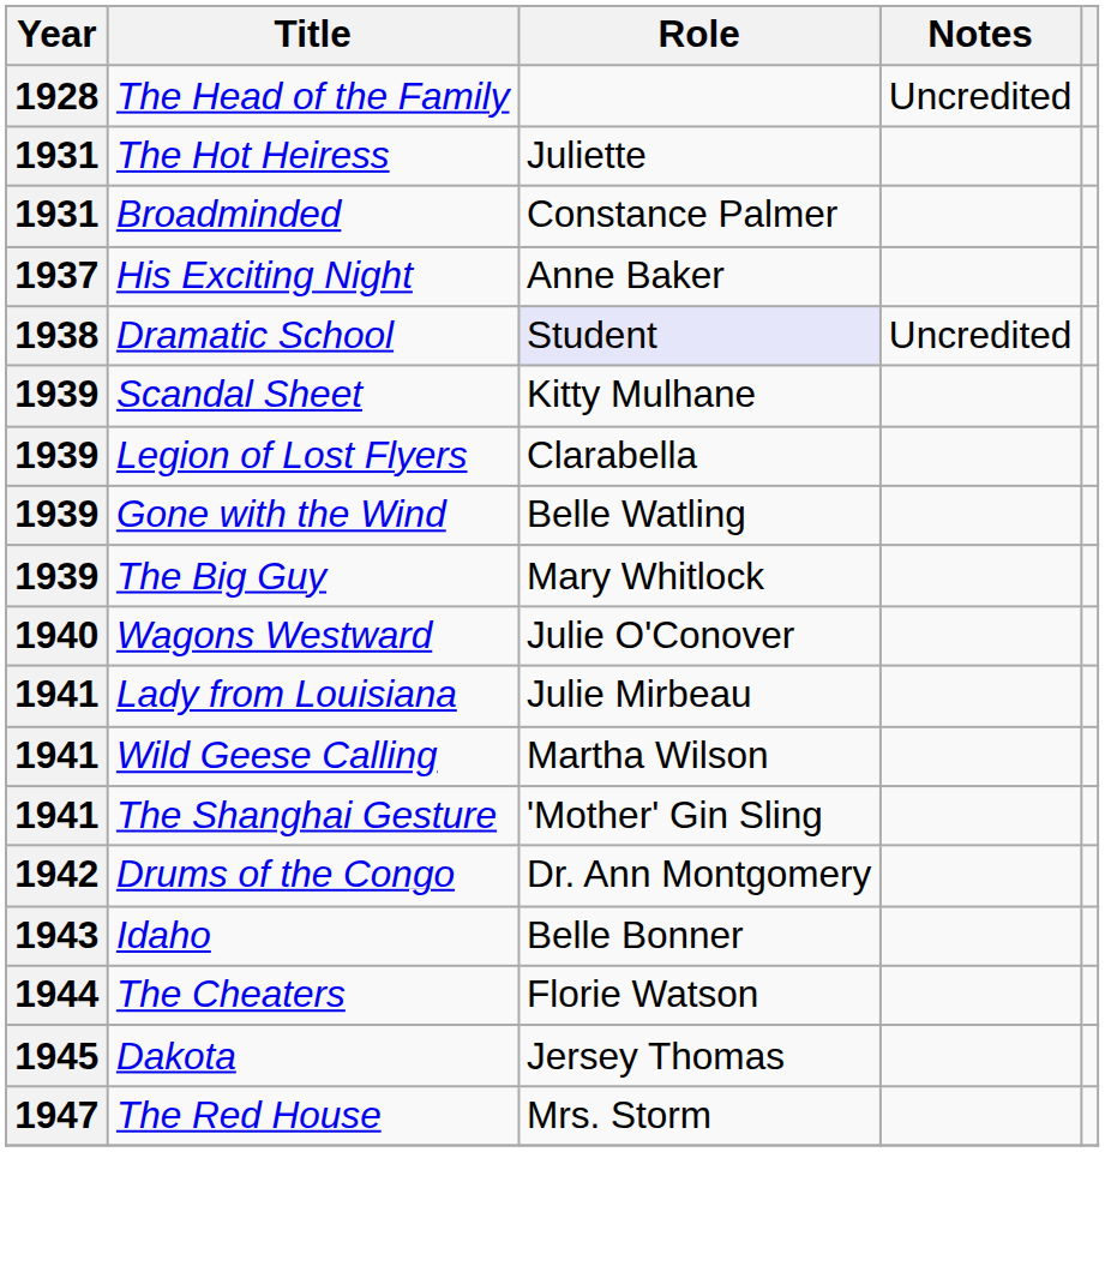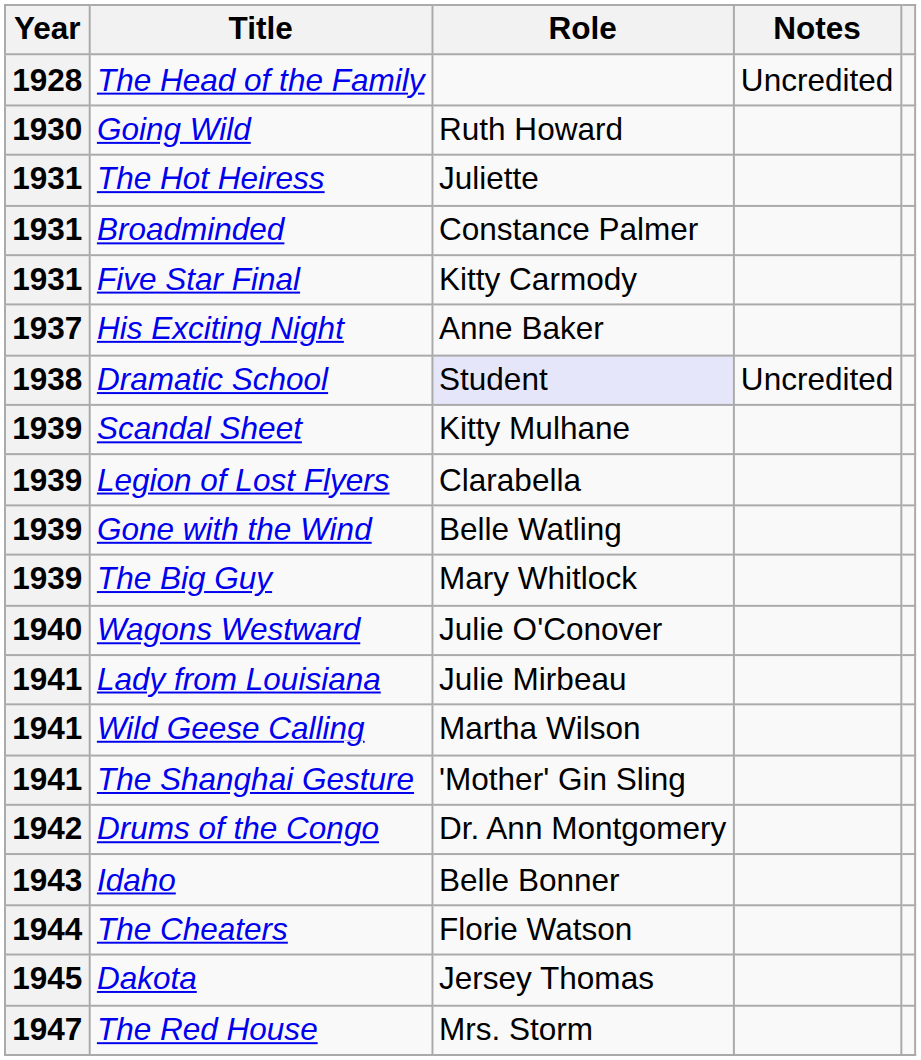 <table class="wikitable plainrowheaders sortable" style="margin-right: 0;">
 <tr>
 <th scope="col">Year</th>
 <th scope="col">Title</th>
 <th scope="col">Role</th>
 <th scope="col" class="unsortable">Notes</th>
 <th scope="col" class="unsortable"></th>
 </tr>
 <tr>
 <th scope="row">1928</th>
 <td><em><a href='#'>The Head of the Family</a></em></td>
 <td></td>
 <td>Uncredited</td>
 <td style="text-align:center;"></td>
 </tr>
 <tr>
+<th scope="row">1930</th>
+<td><em><a href='#'>Going Wild</a></em></td>
+<td>Ruth Howard</td>
+<td></td>
+<td style="text-align:center;"></td>
+</tr>
+<tr>
 <th scope="row">1931</th>
 <td><em><a href='#'>The Hot Heiress</a></em></td>
 <td>Juliette</td>
 <td></td>
 <td style="text-align:center;"></td>
 </tr>
 <tr>
 <th scope="row">1931</th>
 <td><em><a href='#'>Broadminded</a></em></td>
 <td>Constance Palmer</td>
+<td></td>
+<td style="text-align:center;"></td>
+</tr>
+<tr>
+<th scope="row">1931</th>
+<td><em><a href='#'>Five Star Final</a></em></td>
+<td>Kitty Carmody</td>
 <td></td>
 <td style="text-align:center;"></td>
 </tr>
 <tr>
 <th scope="row">1937</th>
 <td><em><a href='#'>His Exciting Night</a> </em></td>
 <td>Anne Baker</td>
 <td></td>
 <td style="text-align:center;"></td>
 </tr>
 <tr>
 <th scope="row">1938</th>
 <td><em><a href='#'>Dramatic School</a></em></td>
 <td style="background: lavender;">Student</td>
 <td>Uncredited</td>
 <td style="text-align:center;"></td>
 </tr>
 <tr>
 <th scope="row">1939</th>
 <td><em><a href='#'>Scandal Sheet</a></em></td>
 <td>Kitty Mulhane</td>
 <td></td>
 <td style="text-align:center;"></td>
 </tr>
 <tr>
 <th scope="row">1939</th>
 <td><em><a href='#'>Legion of Lost Flyers</a></em></td>
 <td>Clarabella</td>
 <td></td>
 <td style="text-align:center;"></td>
 </tr>
 <tr>
 <th scope="row">1939</th>
 <td><em><a href='#'>Gone with the Wind</a></em></td>
 <td>Belle Watling</td>
 <td></td>
 <td style="text-align:center;"></td>
 </tr>
 <tr>
 <th scope="row">1939</th>
 <td><em><a href='#'>The Big Guy</a></em></td>
 <td>Mary Whitlock</td>
 <td></td>
 <td style="text-align:center;"></td>
 </tr>
 <tr>
 <th scope="row">1940</th>
 <td><em><a href='#'>Wagons Westward</a></em></td>
 <td>Julie O'Conover</td>
 <td></td>
 <td style="text-align:center;"></td>
 </tr>
 <tr>
 <th scope="row">1941</th>
 <td><em><a href='#'>Lady from Louisiana</a></em></td>
 <td>Julie Mirbeau</td>
 <td></td>
 <td style="text-align:center;"></td>
 </tr>
 <tr>
 <th scope="row">1941</th>
 <td><em><a href='#'>Wild Geese Calling</a></em></td>
 <td>Martha Wilson</td>
 <td></td>
 <td style="text-align:center;"></td>
 </tr>
 <tr>
 <th scope="row">1941</th>
 <td><em><a href='#'>The Shanghai Gesture</a></em></td>
 <td>'Mother' Gin Sling</td>
 <td></td>
 <td style="text-align:center;"></td>
 </tr>
 <tr>
 <th scope="row">1942</th>
 <td><em><a href='#'>Drums of the Congo</a></em></td>
 <td>Dr. Ann Montgomery</td>
 <td></td>
 <td style="text-align:center;"></td>
 </tr>
 <tr>
 <th scope="row">1943</th>
 <td><em><a href='#'>Idaho</a></em></td>
 <td>Belle Bonner</td>
 <td></td>
 <td style="text-align:center;"></td>
 </tr>
 <tr>
 <th scope="row">1944</th>
 <td><em><a href='#'>The Cheaters</a></em></td>
 <td>Florie Watson</td>
 <td></td>
 <td style="text-align:center;"></td>
 </tr>
 <tr>
 <th scope="row">1945</th>
 <td><em><a href='#'>Dakota</a></em></td>
 <td>Jersey Thomas</td>
 <td></td>
 <td style="text-align:center;"></td>
 </tr>
 <tr>
 <th scope="row">1947</th>
 <td><em><a href='#'>The Red House</a></em></td>
 <td>Mrs. Storm</td>
 <td></td>
 <td style="text-align:center;"></td>
 </tr>
 <tr>
 </tr>
 </table>
